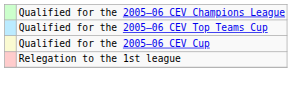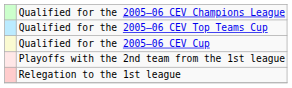 <table class="wikitable" style="text-align: left;">
 <tr>
 <td width=10px bgcolor=#CCFFCC></td>
 <td>Qualified for the <a href='#'>2005–06 CEV Champions League</a></td>
 </tr>
 <tr>
 <td width=10px bgcolor=#BBEBFF></td>
 <td>Qualified for the <a href='#'>2005–06 CEV Top Teams Cup</a></td>
 </tr>
 <tr>
 <td width=10px bgcolor=#FAFAD2></td>
 <td>Qualified for the <a href='#'>2005–06 CEV Cup</a></td>
 </tr>
 <tr>
+<td width=10px bgcolor=#FFE7E7></td>
+<td>Playoffs with the 2nd team from the 1st league</td>
+</tr>
+<tr>
 <td width=10px bgcolor=#FFCCCC></td>
 <td>Relegation to the 1st league</td>
 </tr>
 <tr>
 </tr>
 </table>
